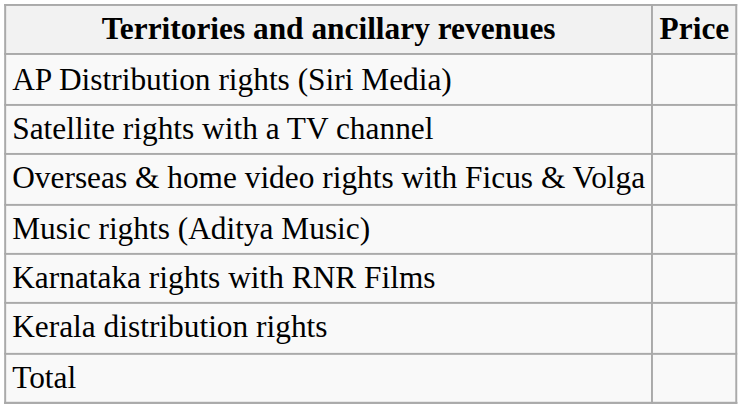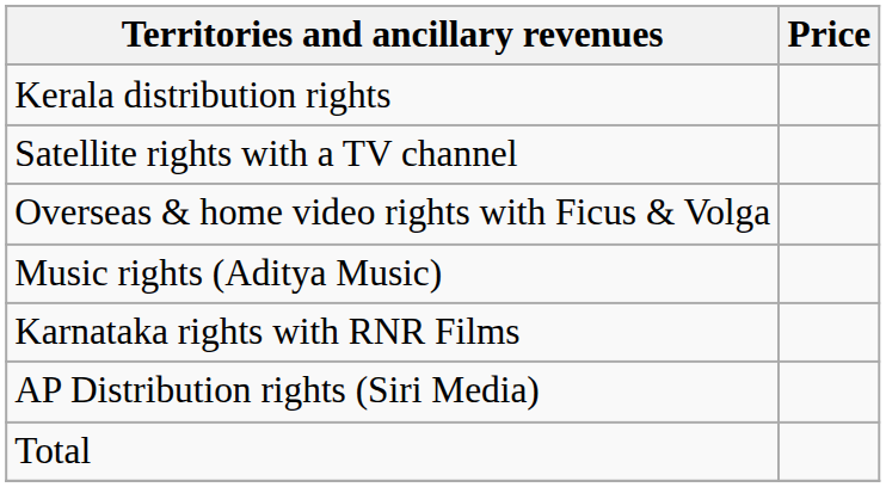 <table class="wikitable sortable"  style="margin:auto; margin:auto;">
 <tr>
 <th>Territories and ancillary revenues</th>
 <th>Price</th>
 </tr>
 <tr>
-<td>AP Distribution rights (Siri Media)</td>
+<td>Kerala distribution rights</td>
 <td></td>
 </tr>
 <tr>
 <td>Satellite rights with a TV channel</td>
 <td></td>
 </tr>
 <tr>
 <td>Overseas & home video rights with Ficus & Volga</td>
 <td></td>
 </tr>
 <tr>
 <td>Music rights (Aditya Music)</td>
 <td></td>
 </tr>
 <tr>
 <td>Karnataka rights with RNR Films</td>
 <td></td>
 </tr>
 <tr>
-<td>Kerala distribution rights</td>
+<td>AP Distribution rights (Siri Media)</td>
 <td></td>
 </tr>
 <tr>
 <td>Total</td>
 <td></td>
 </tr>
 <tr>
 </tr>
 </table>
